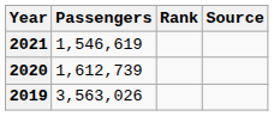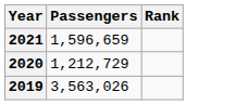 <table class="wikitable sortable">
 <tr>
 <th>Year</th>
 <th>Passengers</th>
 <th>Rank</th>
-<th>Source</th>
 </tr>
 <tr>
 <th>2021</th>
-<td>1,546,619 </td>
-<td></td>
+<td>1,596,659 </td>
 <td></td>
 </tr>
 <tr>
 <th>2020</th>
-<td>1,612,739 </td>
-<td></td>
+<td>1,212,729 </td>
 <td></td>
 </tr>
 <tr>
 <th>2019</th>
 <td>3,563,026</td>
 <td></td>
-<td></td>
 </tr>
 </table>
